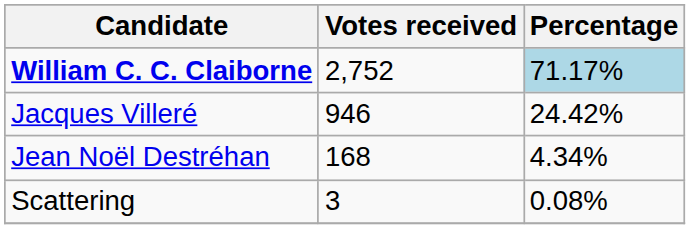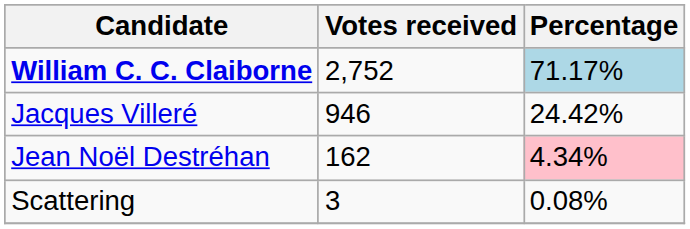 <table class="wikitable">
 <tr>
 <th>Candidate</th>
 <th>Votes received</th>
 <th>Percentage</th>
 </tr>
 <tr>
 <td><strong><a href='#'>William C. C. Claiborne</a></strong></td>
 <td>2,752</td>
 <td style="background: lightblue;">71.17%</td>
 </tr>
 <tr>
 <td><a href='#'>Jacques Villeré</a></td>
 <td>946</td>
 <td>24.42%</td>
 </tr>
 <tr>
 <td><a href='#'>Jean Noël Destréhan</a></td>
-<td>168</td>
-<td>4.34%</td>
+<td>162</td>
+<td style="background: pink;">4.34%</td>
 </tr>
 <tr>
 <td>Scattering</td>
 <td>3</td>
 <td>0.08%</td>
 </tr>
 <tr>
 </tr>
 </table>
